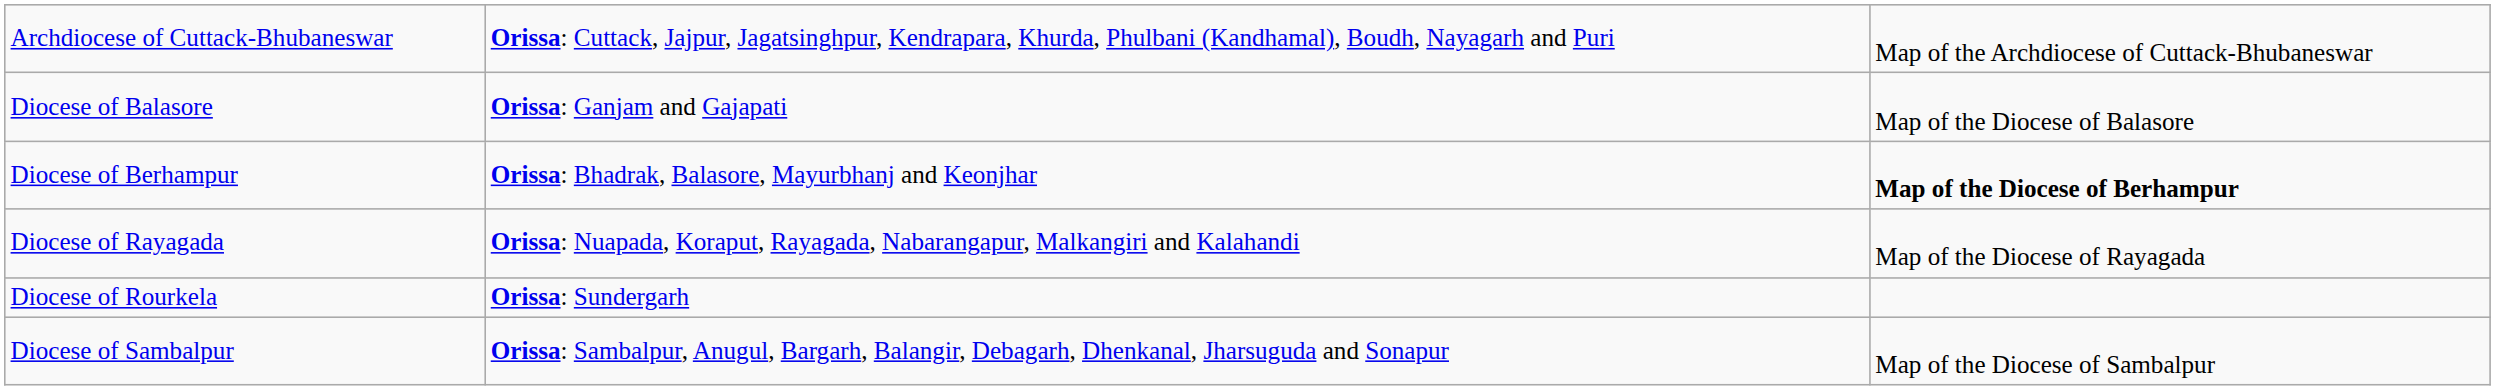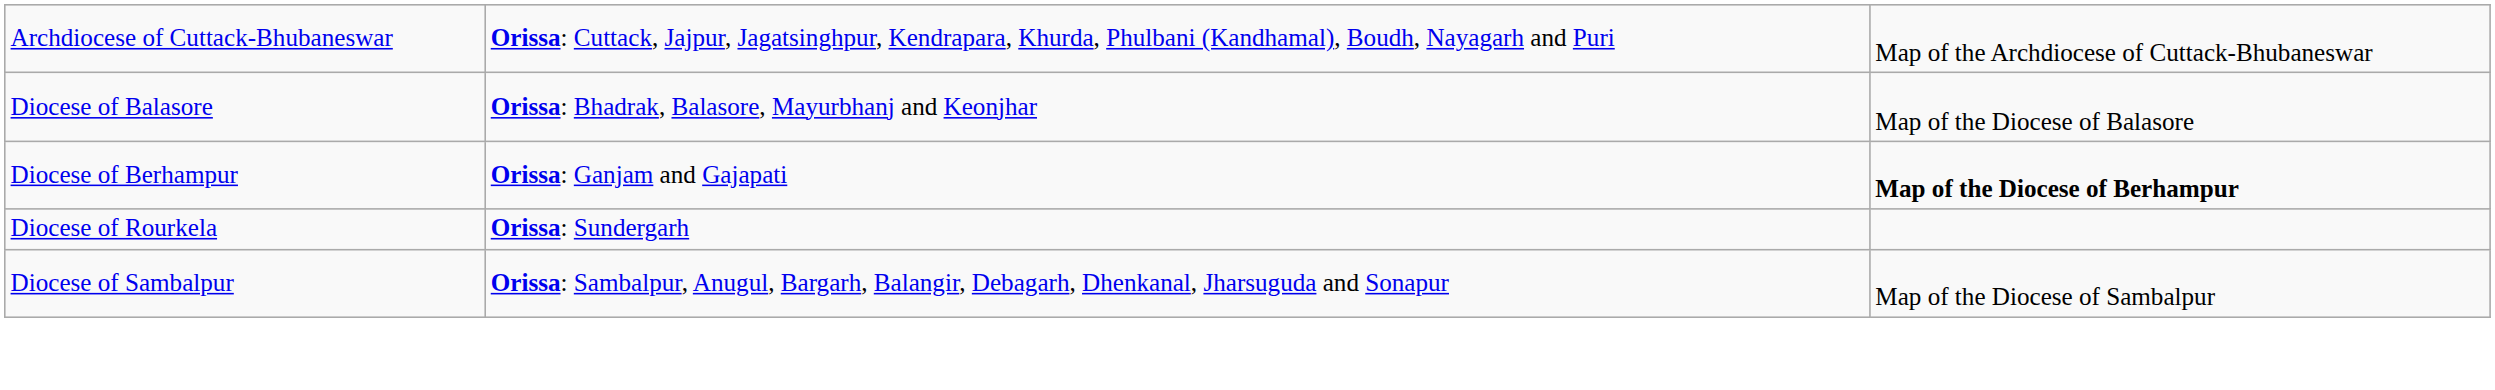 <table class="wikitable" style="width:100%">
 <tr>
 <td><a href='#'>Archdiocese of Cuttack-Bhubaneswar</a></td>
 <td><strong><a href='#'>Orissa</a></strong>: <a href='#'>Cuttack</a>, <a href='#'>Jajpur</a>, <a href='#'>Jagatsinghpur</a>, <a href='#'>Kendrapara</a>, <a href='#'>Khurda</a>, <a href='#'>Phulbani (Kandhamal)</a>, <a href='#'>Boudh</a>, <a href='#'>Nayagarh</a> and <a href='#'>Puri</a></td>
 <td><br>Map of the Archdiocese of Cuttack-Bhubaneswar</td>
 </tr>
 <tr>
 <td><a href='#'>Diocese of Balasore</a></td>
-<td><strong><a href='#'>Orissa</a></strong>: <a href='#'>Ganjam</a> and <a href='#'>Gajapati</a></td>
+<td><strong><a href='#'>Orissa</a></strong>: <a href='#'>Bhadrak</a>, <a href='#'>Balasore</a>, <a href='#'>Mayurbhanj</a> and <a href='#'>Keonjhar</a></td>
 <td><br>Map of the Diocese of Balasore</td>
 </tr>
 <tr>
 <td><a href='#'>Diocese of Berhampur</a></td>
-<td><strong><a href='#'>Orissa</a></strong>: <a href='#'>Bhadrak</a>, <a href='#'>Balasore</a>, <a href='#'>Mayurbhanj</a> and <a href='#'>Keonjhar</a></td>
+<td><strong><a href='#'>Orissa</a></strong>: <a href='#'>Ganjam</a> and <a href='#'>Gajapati</a></td>
 <td><strong><br>Map of the Diocese of Berhampur</strong></td>
-</tr>
-<tr>
-<td><a href='#'>Diocese of Rayagada</a></td>
-<td><strong><a href='#'>Orissa</a></strong>: <a href='#'>Nuapada</a>, <a href='#'>Koraput</a>, <a href='#'>Rayagada</a>, <a href='#'>Nabarangapur</a>, <a href='#'>Malkangiri</a> and <a href='#'>Kalahandi</a></td>
-<td><br>Map of the Diocese of Rayagada</td>
 </tr>
 <tr>
 <td><a href='#'>Diocese of Rourkela</a></td>
 <td><strong><a href='#'>Orissa</a></strong>: <a href='#'>Sundergarh</a></td>
 <td></td>
 </tr>
 <tr>
 <td><a href='#'>Diocese of Sambalpur</a></td>
 <td><strong><a href='#'>Orissa</a></strong>: <a href='#'>Sambalpur</a>, <a href='#'>Anugul</a>, <a href='#'>Bargarh</a>, <a href='#'>Balangir</a>, <a href='#'>Debagarh</a>, <a href='#'>Dhenkanal</a>, <a href='#'>Jharsuguda</a> and <a href='#'>Sonapur</a></td>
 <td><br>Map of the Diocese of Sambalpur</td>
 </tr>
 </table>
